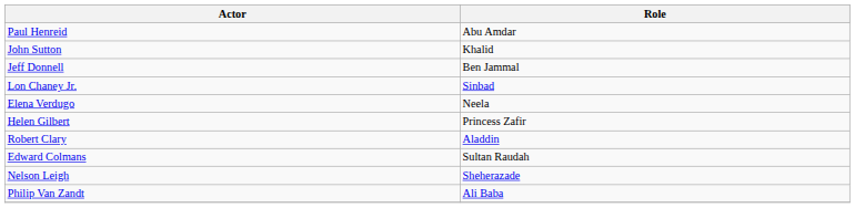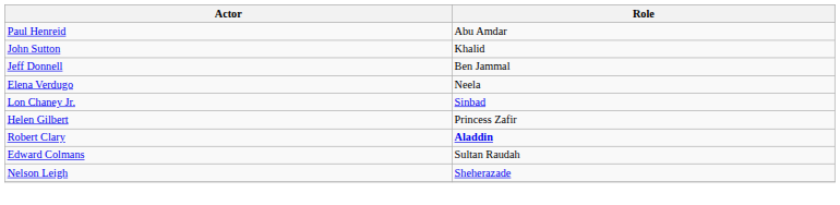 <table class="wikitable" width="60%">
 <tr bgcolor="#CCCCCC">
 <th>Actor</th>
 <th>Role</th>
 </tr>
 <tr>
 <td><a href='#'>Paul Henreid</a></td>
 <td>Abu Amdar</td>
 </tr>
 <tr>
 <td><a href='#'>John Sutton</a></td>
 <td>Khalid</td>
 </tr>
 <tr>
 <td><a href='#'>Jeff Donnell</a></td>
 <td>Ben Jammal</td>
 </tr>
 <tr>
+<td><a href='#'>Elena Verdugo</a></td>
+<td>Neela</td>
+</tr>
+<tr>
 <td><a href='#'>Lon Chaney Jr.</a></td>
 <td><a href='#'>Sinbad</a></td>
-</tr>
-<tr>
-<td><a href='#'>Elena Verdugo</a></td>
-<td>Neela</td>
 </tr>
 <tr>
 <td><a href='#'>Helen Gilbert</a></td>
 <td>Princess Zafir</td>
 </tr>
 <tr>
 <td><a href='#'>Robert Clary</a></td>
-<td><a href='#'>Aladdin</a></td>
+<td><strong><a href='#'>Aladdin</a></strong></td>
 </tr>
 <tr>
 <td><a href='#'>Edward Colmans</a></td>
 <td>Sultan Raudah</td>
 </tr>
 <tr>
 <td><a href='#'>Nelson Leigh</a></td>
 <td><a href='#'>Sheherazade</a></td>
 </tr>
 <tr>
-<td><a href='#'>Philip Van Zandt</a></td>
-<td><a href='#'>Ali Baba</a></td>
-</tr>
-<tr>
 </tr>
 </table>
